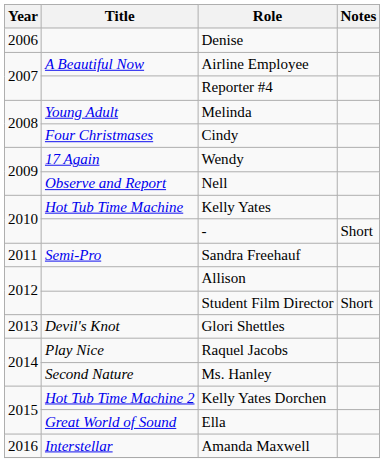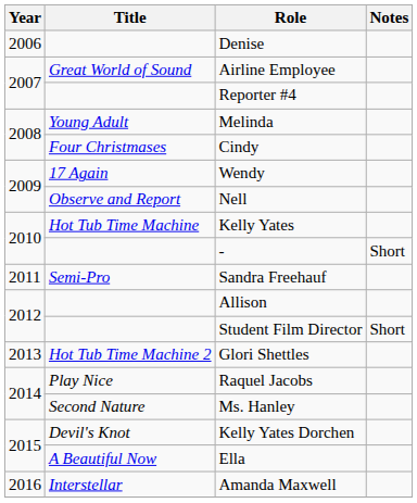 <table class="wikitable sortable">
 <tr>
 <th>Year</th>
 <th>Title</th>
 <th>Role</th>
 <th>Notes</th>
 </tr>
 <tr>
 <td>2006</td>
 <td><em></em></td>
 <td>Denise</td>
 <td></td>
 </tr>
 <tr>
 <td rowspan="2">2007</td>
-<td><em><a href='#'>A Beautiful Now</a></em></td>
+<td><em><a href='#'>Great World of Sound</a></em></td>
 <td>Airline Employee</td>
 <td></td>
 </tr>
 <tr>
 <td><em></em></td>
 <td>Reporter #4</td>
 <td></td>
 </tr>
 <tr>
 <td rowspan="2">2008</td>
 <td><em><a href='#'>Young Adult</a></em></td>
 <td>Melinda</td>
 <td></td>
 </tr>
 <tr>
 <td><em><a href='#'>Four Christmases</a></em></td>
 <td>Cindy</td>
 <td></td>
 </tr>
 <tr>
 <td rowspan="2">2009</td>
 <td><em><a href='#'>17 Again</a></em></td>
 <td>Wendy</td>
 <td></td>
 </tr>
 <tr>
 <td><em><a href='#'>Observe and Report</a></em></td>
 <td>Nell</td>
 <td></td>
 </tr>
 <tr>
 <td rowspan="2">2010</td>
 <td><em><a href='#'>Hot Tub Time Machine</a></em></td>
 <td>Kelly Yates</td>
 <td></td>
 </tr>
 <tr>
 <td><em></em></td>
 <td>-</td>
 <td>Short</td>
 </tr>
 <tr>
 <td>2011</td>
 <td><em><a href='#'>Semi-Pro</a></em></td>
 <td>Sandra Freehauf</td>
 <td></td>
 </tr>
 <tr>
 <td rowspan="2">2012</td>
 <td><em></em></td>
 <td>Allison</td>
 <td></td>
 </tr>
 <tr>
 <td><em></em></td>
 <td>Student Film Director</td>
 <td>Short</td>
 </tr>
 <tr>
 <td>2013</td>
-<td><em>Devil's Knot</em></td>
+<td><em><a href='#'>Hot Tub Time Machine 2</a></em></td>
 <td>Glori Shettles</td>
 <td></td>
 </tr>
 <tr>
 <td rowspan="2">2014</td>
 <td><em>Play Nice</em></td>
 <td>Raquel Jacobs</td>
 <td></td>
 </tr>
 <tr>
 <td><em>Second Nature</em></td>
 <td>Ms. Hanley</td>
 <td></td>
 </tr>
 <tr>
 <td rowspan="2">2015</td>
-<td><em><a href='#'>Hot Tub Time Machine 2</a></em></td>
+<td><em>Devil's Knot</em></td>
 <td>Kelly Yates Dorchen</td>
 <td></td>
 </tr>
 <tr>
-<td><em><a href='#'>Great World of Sound</a></em></td>
+<td><em><a href='#'>A Beautiful Now</a></em></td>
 <td>Ella</td>
 <td></td>
 </tr>
 <tr>
 <td>2016</td>
 <td><em><a href='#'>Interstellar</a></em></td>
 <td>Amanda Maxwell</td>
 <td></td>
 </tr>
 <tr>
 </tr>
 </table>
